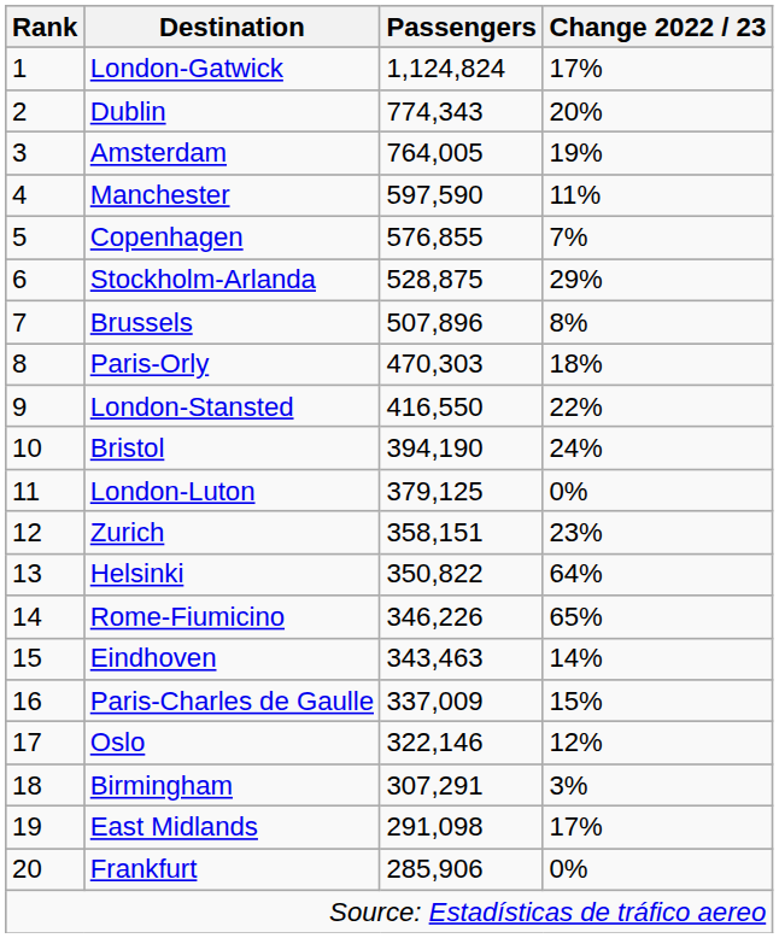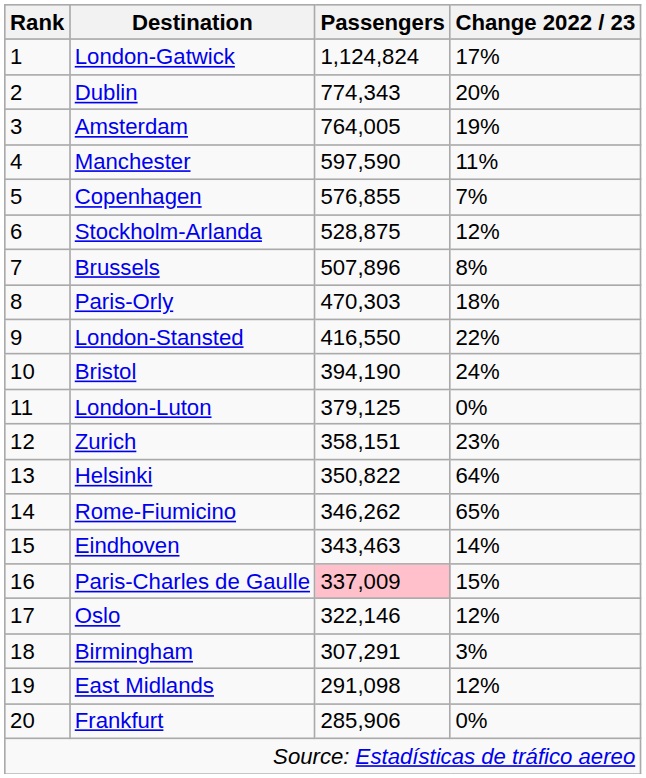 <table class="wikitable" style="font-size: 85%; width:align">
 <tr>
 <th>Rank</th>
 <th>Destination</th>
 <th>Passengers</th>
 <th>Change 2022 / 23</th>
 </tr>
 <tr>
 <td>1</td>
 <td> <a href='#'>London-Gatwick</a></td>
 <td>1,124,824</td>
 <td> 17%</td>
 </tr>
 <tr>
 <td>2</td>
 <td> <a href='#'>Dublin</a></td>
 <td>774,343</td>
 <td> 20%</td>
 </tr>
 <tr>
 <td>3</td>
 <td> <a href='#'>Amsterdam</a></td>
 <td>764,005</td>
 <td> 19%</td>
 </tr>
 <tr>
 <td>4</td>
 <td> <a href='#'>Manchester</a></td>
 <td>597,590</td>
 <td> 11%</td>
 </tr>
 <tr>
 <td>5</td>
 <td> <a href='#'>Copenhagen</a></td>
 <td>576,855</td>
 <td> 7%</td>
 </tr>
 <tr>
 <td>6</td>
 <td> <a href='#'>Stockholm-Arlanda</a></td>
 <td>528,875</td>
-<td> 29%</td>
+<td> 12%</td>
 </tr>
 <tr>
 <td>7</td>
 <td> <a href='#'>Brussels</a></td>
 <td>507,896</td>
 <td> 8%</td>
 </tr>
 <tr>
 <td>8</td>
 <td> <a href='#'>Paris-Orly</a></td>
 <td>470,303</td>
 <td> 18%</td>
 </tr>
 <tr>
 <td>9</td>
 <td> <a href='#'>London-Stansted</a></td>
 <td>416,550</td>
 <td> 22%</td>
 </tr>
 <tr>
 <td>10</td>
 <td> <a href='#'>Bristol</a></td>
 <td>394,190</td>
 <td> 24%</td>
 </tr>
 <tr>
 <td>11</td>
 <td> <a href='#'>London-Luton</a></td>
 <td>379,125</td>
 <td> 0%</td>
 </tr>
 <tr>
 <td>12</td>
 <td> <a href='#'>Zurich</a></td>
 <td>358,151</td>
 <td> 23%</td>
 </tr>
 <tr>
 <td>13</td>
 <td> <a href='#'>Helsinki</a></td>
 <td>350,822</td>
 <td> 64%</td>
 </tr>
 <tr>
 <td>14</td>
 <td> <a href='#'>Rome-Fiumicino</a></td>
-<td>346,226</td>
+<td>346,262</td>
 <td> 65%</td>
 </tr>
 <tr>
 <td>15</td>
 <td> <a href='#'>Eindhoven</a></td>
 <td>343,463</td>
 <td> 14%</td>
 </tr>
 <tr>
 <td>16</td>
 <td> <a href='#'>Paris-Charles de Gaulle</a></td>
-<td>337,009</td>
+<td style="background: pink;">337,009</td>
 <td> 15%</td>
 </tr>
 <tr>
 <td>17</td>
 <td> <a href='#'>Oslo</a></td>
 <td>322,146</td>
 <td> 12%</td>
 </tr>
 <tr>
 <td>18</td>
 <td> <a href='#'>Birmingham</a></td>
 <td>307,291</td>
 <td> 3%</td>
 </tr>
 <tr>
 <td>19</td>
 <td> <a href='#'>East Midlands</a></td>
 <td>291,098</td>
-<td> 17%</td>
+<td> 12%</td>
 </tr>
 <tr>
 <td>20</td>
 <td> <a href='#'>Frankfurt</a></td>
 <td>285,906</td>
 <td> 0%</td>
 </tr>
 <tr>
 <td colspan="4" style="text-align:right;"><em>Source: <a href='#'>Estadísticas de tráfico aereo</a></em></td>
 </tr>
 </table>
